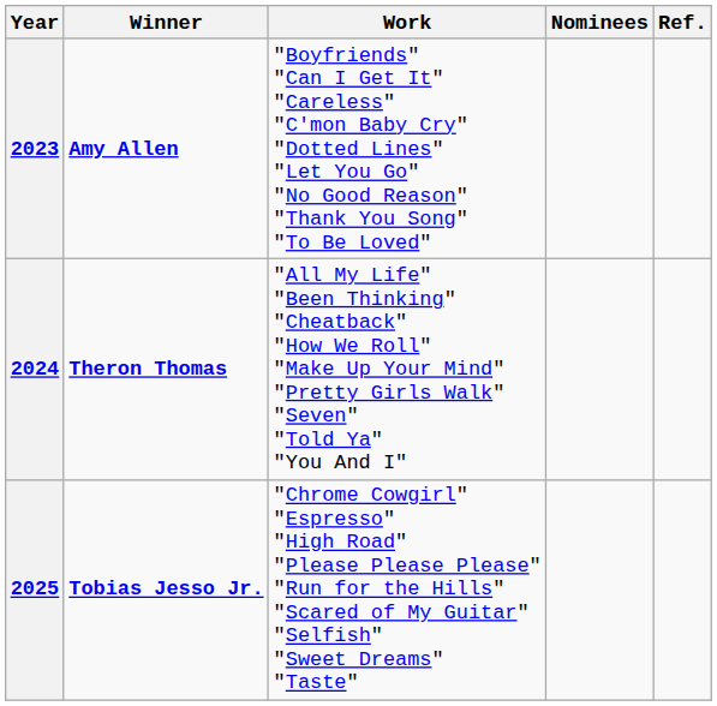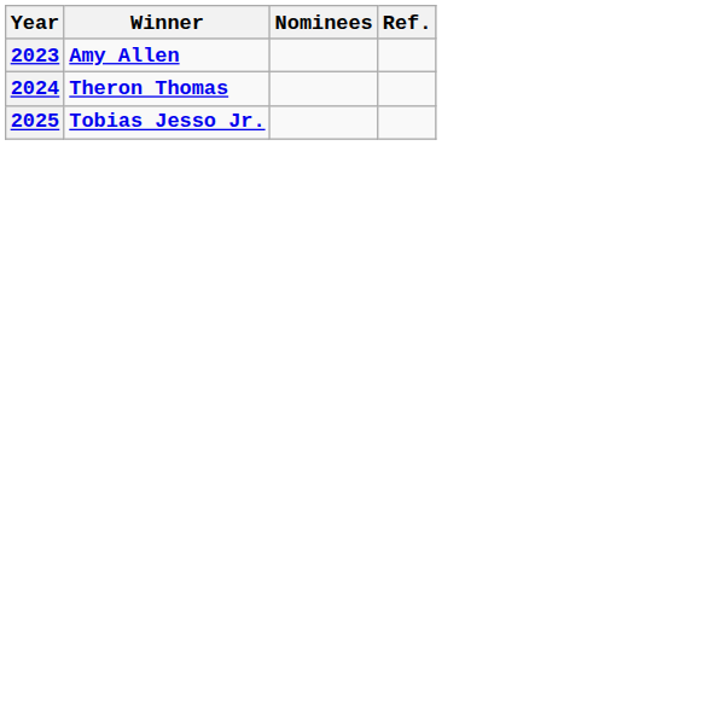 <table class="wikitable">
 <tr>
 <th>Year</th>
 <th>Winner</th>
-<th>Work</th>
 <th>Nominees</th>
 <th>Ref.</th>
 </tr>
 <tr>
 <th scope="row"><a href='#'>2023</a></th>
 <td><strong><a href='#'>Amy Allen</a></strong></td>
-<td>"<a href='#'>Boyfriends</a>" <br> "<a href='#'>Can I Get It</a>" <br> "<a href='#'>Careless</a>" <br> "<a href='#'>C'mon Baby Cry</a>" <br> "<a href='#'>Dotted Lines</a>" <br> "<a href='#'>Let You Go</a>" <br> "<a href='#'>No Good Reason</a>" <br> "<a href='#'>Thank You Song</a>" <br> "<a href='#'>To Be Loved</a>"</td>
 <td></td>
 <td align="center"></td>
 </tr>
 <tr>
 <th scope="row"><a href='#'>2024</a></th>
 <td><strong><a href='#'>Theron Thomas</a></strong></td>
-<td>"<a href='#'>All My Life</a>" <br> "<a href='#'>Been Thinking</a>" <br> "<a href='#'>Cheatback</a>" <br> "<a href='#'>How We Roll</a>" <br> "<a href='#'>Make Up Your Mind</a>" <br> "<a href='#'>Pretty Girls Walk</a>" <br> "<a href='#'>Seven</a>" <br> "<a href='#'>Told Ya</a>" <br> "You And I"</td>
 <td></td>
 <td align="center"></td>
 </tr>
 <tr>
 <th scope="row"><a href='#'>2025</a></th>
 <td><strong><a href='#'>Tobias Jesso Jr.</a></strong></td>
-<td>"<a href='#'>Chrome Cowgirl</a>" <br> "<a href='#'>Espresso</a>" <br> "<a href='#'>High Road</a>" <br> "<a href='#'>Please Please Please</a>" <br> "<a href='#'>Run for the Hills</a>" <br> "<a href='#'>Scared of My Guitar</a>" <br> "<a href='#'>Selfish</a>" <br> "<a href='#'>Sweet Dreams</a>" <br> "<a href='#'>Taste</a>"</td>
 <td></td>
 <td align="center"></td>
 </tr>
 </table>
